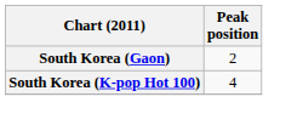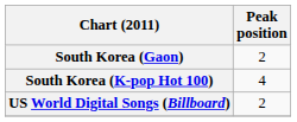 <table class="wikitable sortable plainrowheaders" style="text-align:center;">
 <tr>
 <th>Chart (2011)</th>
 <th>Peak<br>position</th>
 </tr>
 <tr>
 <th scope="row">South Korea (<a href='#'>Gaon</a>)</th>
 <td>2</td>
 </tr>
 <tr>
 <th scope="row">South Korea (<a href='#'>K-pop Hot 100</a>)</th>
 <td>4</td>
 </tr>
 <tr>
+<th scope="row">US <a href='#'>World Digital Songs</a> (<em><a href='#'>Billboard</a></em>)</th>
+<td>2</td>
+</tr>
+<tr>
 </tr>
 </table>
